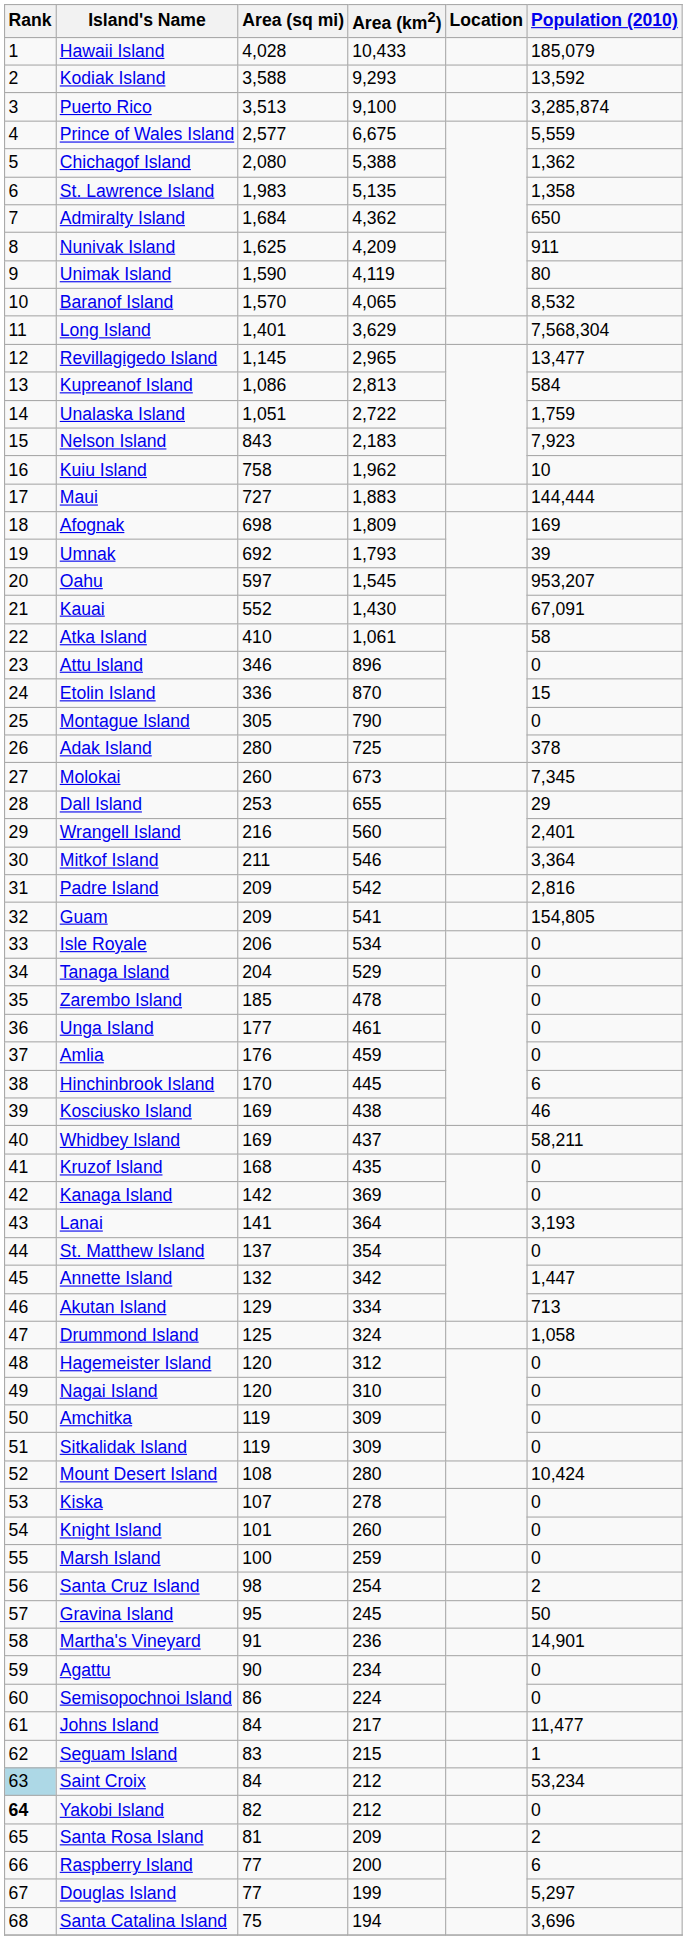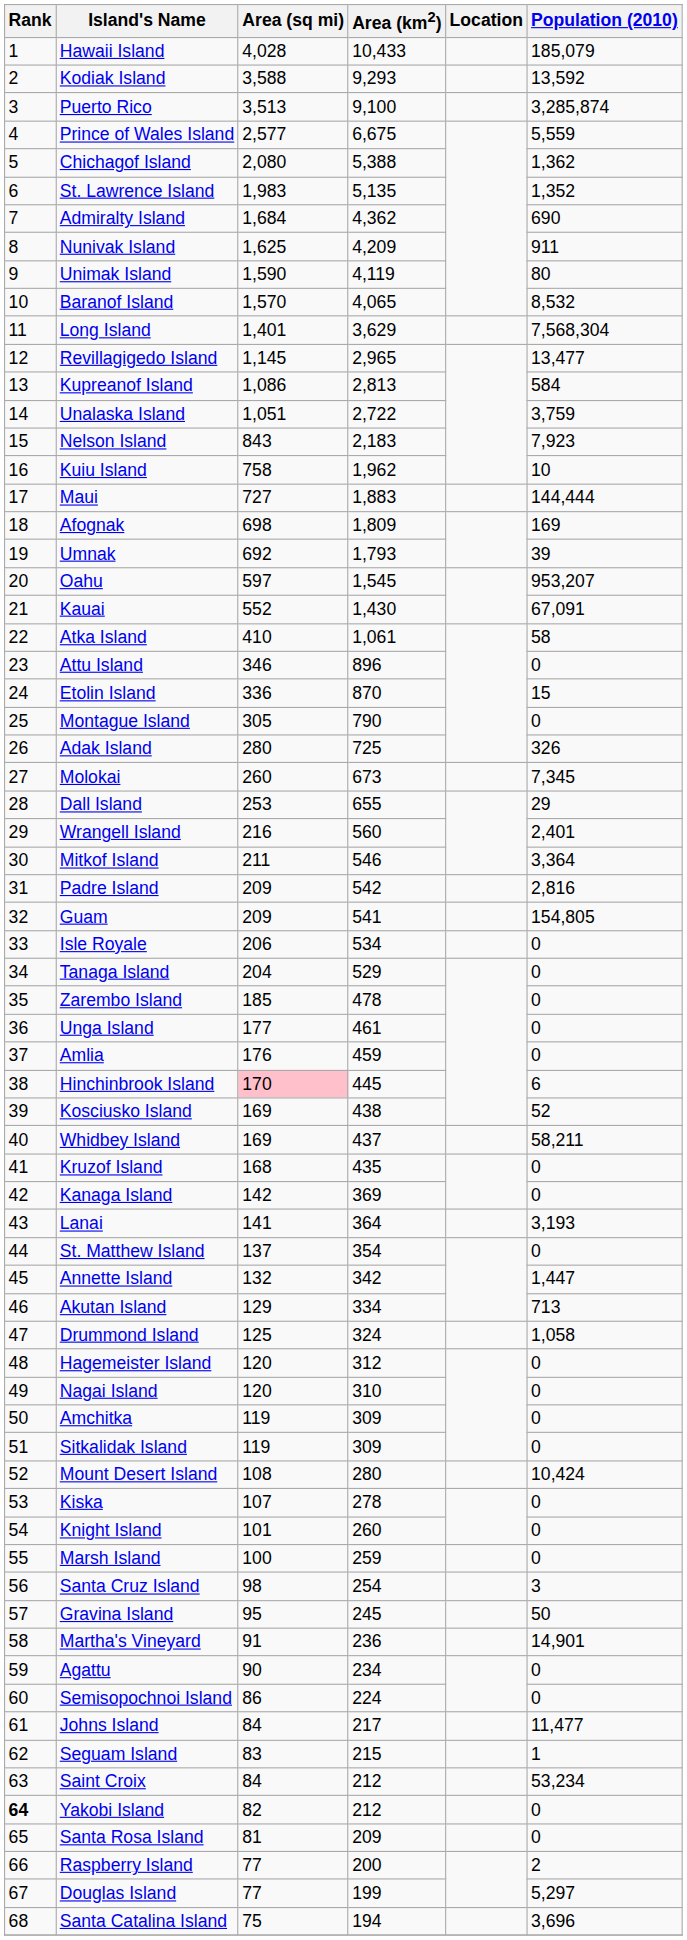 <table class="wikitable sortable">
 <tr>
 <th>Rank</th>
 <th>Island's Name</th>
 <th data-sort-type="number">Area (sq mi)</th>
 <th data-sort-type="number">Area (km<sup>2</sup>)</th>
 <th>Location</th>
 <th data-sort-type="number"><a href='#'>Population (2010)</a></th>
 </tr>
 <tr>
 <td>1</td>
 <td><a href='#'>Hawaii Island</a></td>
 <td>4,028</td>
 <td>10,433</td>
 <td></td>
 <td>185,079</td>
 </tr>
 <tr>
 <td>2</td>
 <td><a href='#'>Kodiak Island</a></td>
 <td>3,588</td>
 <td>9,293</td>
 <td></td>
 <td>13,592</td>
 </tr>
 <tr>
 <td>3</td>
 <td><a href='#'>Puerto Rico</a></td>
 <td>3,513</td>
 <td>9,100</td>
 <td></td>
 <td>3,285,874</td>
 </tr>
 <tr>
 <td>4</td>
 <td><a href='#'>Prince of Wales Island</a></td>
 <td>2,577</td>
 <td>6,675</td>
 <td rowspan="7"></td>
 <td>5,559</td>
 </tr>
 <tr>
 <td>5</td>
 <td><a href='#'>Chichagof Island</a></td>
 <td>2,080</td>
 <td>5,388</td>
 <td>1,362</td>
 </tr>
 <tr>
 <td>6</td>
 <td><a href='#'>St. Lawrence Island</a></td>
 <td>1,983</td>
 <td>5,135</td>
-<td>1,358</td>
+<td>1,352</td>
 </tr>
 <tr>
 <td>7</td>
 <td><a href='#'>Admiralty Island</a></td>
 <td>1,684</td>
 <td>4,362</td>
-<td>650</td>
+<td>690</td>
 </tr>
 <tr>
 <td>8</td>
 <td><a href='#'>Nunivak Island</a></td>
 <td>1,625</td>
 <td>4,209</td>
 <td>911</td>
 </tr>
 <tr>
 <td>9</td>
 <td><a href='#'>Unimak Island</a></td>
 <td>1,590</td>
 <td>4,119</td>
 <td>80</td>
 </tr>
 <tr>
 <td>10</td>
 <td><a href='#'>Baranof Island</a></td>
 <td>1,570</td>
 <td>4,065</td>
 <td>8,532</td>
 </tr>
 <tr>
 <td>11</td>
 <td><a href='#'>Long Island</a></td>
 <td>1,401</td>
 <td>3,629</td>
 <td></td>
 <td>7,568,304</td>
 </tr>
 <tr>
 <td>12</td>
 <td><a href='#'>Revillagigedo Island</a></td>
 <td>1,145</td>
 <td>2,965</td>
 <td rowspan="5"></td>
 <td>13,477</td>
 </tr>
 <tr>
 <td>13</td>
 <td><a href='#'>Kupreanof Island</a></td>
 <td>1,086</td>
 <td>2,813</td>
 <td>584</td>
 </tr>
 <tr>
 <td>14</td>
 <td><a href='#'>Unalaska Island</a></td>
 <td>1,051</td>
 <td>2,722</td>
-<td>1,759</td>
+<td>3,759</td>
 </tr>
 <tr>
 <td>15</td>
 <td><a href='#'>Nelson Island</a></td>
 <td>843</td>
 <td>2,183</td>
 <td>7,923</td>
 </tr>
 <tr>
 <td>16</td>
 <td><a href='#'>Kuiu Island</a></td>
 <td>758</td>
 <td>1,962</td>
 <td>10</td>
 </tr>
 <tr>
 <td>17</td>
 <td><a href='#'>Maui</a></td>
 <td>727</td>
 <td>1,883</td>
 <td></td>
 <td>144,444</td>
 </tr>
 <tr>
 <td>18</td>
 <td><a href='#'>Afognak</a></td>
 <td>698</td>
 <td>1,809</td>
 <td rowspan="2"></td>
 <td>169</td>
 </tr>
 <tr>
 <td>19</td>
 <td><a href='#'>Umnak</a></td>
 <td>692</td>
 <td>1,793</td>
 <td>39</td>
 </tr>
 <tr>
 <td>20</td>
 <td><a href='#'>Oahu</a></td>
 <td>597</td>
 <td>1,545</td>
 <td rowspan="2"></td>
 <td>953,207</td>
 </tr>
 <tr>
 <td>21</td>
 <td><a href='#'>Kauai</a></td>
 <td>552</td>
 <td>1,430</td>
 <td>67,091</td>
 </tr>
 <tr>
 <td>22</td>
 <td><a href='#'>Atka Island</a></td>
 <td>410</td>
 <td>1,061</td>
 <td rowspan="5"></td>
 <td>58</td>
 </tr>
 <tr>
 <td>23</td>
 <td><a href='#'>Attu Island</a></td>
 <td>346</td>
 <td>896</td>
 <td>0</td>
 </tr>
 <tr>
 <td>24</td>
 <td><a href='#'>Etolin Island</a></td>
 <td>336</td>
 <td>870</td>
 <td>15</td>
 </tr>
 <tr>
 <td>25</td>
 <td><a href='#'>Montague Island</a></td>
 <td>305</td>
 <td>790</td>
 <td>0</td>
 </tr>
 <tr>
 <td>26</td>
 <td><a href='#'>Adak Island</a></td>
 <td>280</td>
 <td>725</td>
-<td>378</td>
+<td>326</td>
 </tr>
 <tr>
 <td>27</td>
 <td><a href='#'>Molokai</a></td>
 <td>260</td>
 <td>673</td>
 <td></td>
 <td>7,345</td>
 </tr>
 <tr>
 <td>28</td>
 <td><a href='#'>Dall Island</a></td>
 <td>253</td>
 <td>655</td>
 <td rowspan="3"></td>
 <td>29</td>
 </tr>
 <tr>
 <td>29</td>
 <td><a href='#'>Wrangell Island</a></td>
 <td>216</td>
 <td>560</td>
 <td>2,401</td>
 </tr>
 <tr>
 <td>30</td>
 <td><a href='#'>Mitkof Island</a></td>
 <td>211</td>
 <td>546</td>
 <td>3,364</td>
 </tr>
 <tr>
 <td>31</td>
 <td><a href='#'>Padre Island</a></td>
 <td>209</td>
 <td>542</td>
 <td></td>
 <td>2,816</td>
 </tr>
 <tr>
 <td>32</td>
 <td><a href='#'>Guam</a></td>
 <td>209</td>
 <td>541</td>
 <td></td>
 <td>154,805</td>
 </tr>
 <tr>
 <td>33</td>
 <td><a href='#'>Isle Royale</a></td>
 <td>206</td>
 <td>534</td>
 <td></td>
 <td>0</td>
 </tr>
 <tr>
 <td>34</td>
 <td><a href='#'>Tanaga Island</a></td>
 <td>204</td>
 <td>529</td>
 <td rowspan="6"></td>
 <td>0</td>
 </tr>
 <tr>
 <td>35</td>
 <td><a href='#'>Zarembo Island</a></td>
 <td>185</td>
 <td>478</td>
 <td>0</td>
 </tr>
 <tr>
 <td>36</td>
 <td><a href='#'>Unga Island</a></td>
 <td>177</td>
 <td>461</td>
 <td>0</td>
 </tr>
 <tr>
 <td>37</td>
 <td><a href='#'>Amlia</a></td>
 <td>176</td>
 <td>459</td>
 <td>0</td>
 </tr>
 <tr>
 <td>38</td>
 <td><a href='#'>Hinchinbrook Island</a></td>
-<td>170</td>
+<td style="background: pink;">170</td>
 <td>445</td>
 <td>6</td>
 </tr>
 <tr>
 <td>39</td>
 <td><a href='#'>Kosciusko Island</a></td>
 <td>169</td>
 <td>438</td>
-<td>46</td>
+<td>52</td>
 </tr>
 <tr>
 <td>40</td>
 <td><a href='#'>Whidbey Island</a></td>
 <td>169</td>
 <td>437</td>
 <td></td>
 <td>58,211</td>
 </tr>
 <tr>
 <td>41</td>
 <td><a href='#'>Kruzof Island</a></td>
 <td>168</td>
 <td>435</td>
 <td rowspan="2"></td>
 <td>0</td>
 </tr>
 <tr>
 <td>42</td>
 <td><a href='#'>Kanaga Island</a></td>
 <td>142</td>
 <td>369</td>
 <td>0</td>
 </tr>
 <tr>
 <td>43</td>
 <td><a href='#'>Lanai</a></td>
 <td>141</td>
 <td>364</td>
 <td></td>
 <td>3,193</td>
 </tr>
 <tr>
 <td>44</td>
 <td><a href='#'>St. Matthew Island</a></td>
 <td>137</td>
 <td>354</td>
 <td rowspan="3"></td>
 <td>0</td>
 </tr>
 <tr>
 <td>45</td>
 <td><a href='#'>Annette Island</a></td>
 <td>132</td>
 <td>342</td>
 <td>1,447</td>
 </tr>
 <tr>
 <td>46</td>
 <td><a href='#'>Akutan Island</a></td>
 <td>129</td>
 <td>334</td>
 <td>713</td>
 </tr>
 <tr>
 <td>47</td>
 <td><a href='#'>Drummond Island</a></td>
 <td>125</td>
 <td>324</td>
 <td></td>
 <td>1,058</td>
 </tr>
 <tr>
 <td>48</td>
 <td><a href='#'>Hagemeister Island</a></td>
 <td>120</td>
 <td>312</td>
 <td rowspan="4"></td>
 <td>0</td>
 </tr>
 <tr>
 <td>49</td>
 <td><a href='#'>Nagai Island</a></td>
 <td>120</td>
 <td>310</td>
 <td>0</td>
 </tr>
 <tr>
 <td>50</td>
 <td><a href='#'>Amchitka</a></td>
 <td>119</td>
 <td>309</td>
 <td>0</td>
 </tr>
 <tr>
 <td>51</td>
 <td><a href='#'>Sitkalidak Island</a></td>
 <td>119</td>
 <td>309</td>
 <td>0</td>
 </tr>
 <tr>
 <td>52</td>
 <td><a href='#'>Mount Desert Island</a></td>
 <td>108</td>
 <td>280</td>
 <td></td>
 <td>10,424</td>
 </tr>
 <tr>
 <td>53</td>
 <td><a href='#'>Kiska</a></td>
 <td>107</td>
 <td>278</td>
 <td rowspan="2"></td>
 <td>0</td>
 </tr>
 <tr>
 <td>54</td>
 <td><a href='#'>Knight Island</a></td>
 <td>101</td>
 <td>260</td>
 <td>0</td>
 </tr>
 <tr>
 <td>55</td>
 <td><a href='#'>Marsh Island</a></td>
 <td>100</td>
 <td>259</td>
 <td></td>
 <td>0</td>
 </tr>
 <tr>
 <td>56</td>
 <td><a href='#'>Santa Cruz Island</a></td>
 <td>98</td>
 <td>254</td>
 <td></td>
-<td>2</td>
+<td>3</td>
 </tr>
 <tr>
 <td>57</td>
 <td><a href='#'>Gravina Island</a></td>
 <td>95</td>
 <td>245</td>
 <td></td>
 <td>50</td>
 </tr>
 <tr>
 <td>58</td>
 <td><a href='#'>Martha's Vineyard</a></td>
 <td>91</td>
 <td>236</td>
 <td></td>
 <td>14,901</td>
 </tr>
 <tr>
 <td>59</td>
 <td><a href='#'>Agattu</a></td>
 <td>90</td>
 <td>234</td>
 <td rowspan="2"></td>
 <td>0</td>
 </tr>
 <tr>
 <td>60</td>
 <td><a href='#'>Semisopochnoi Island</a></td>
 <td>86</td>
 <td>224</td>
 <td>0</td>
 </tr>
 <tr>
 <td>61</td>
 <td><a href='#'>Johns Island</a></td>
 <td>84</td>
 <td>217</td>
 <td></td>
 <td>11,477</td>
 </tr>
 <tr>
 <td>62</td>
 <td><a href='#'>Seguam Island</a></td>
 <td>83</td>
 <td>215</td>
 <td></td>
 <td>1</td>
 </tr>
 <tr>
-<td style="background: lightblue;">63</td>
+<td>63</td>
 <td><a href='#'>Saint Croix</a></td>
 <td>84</td>
 <td>212</td>
 <td></td>
 <td>53,234</td>
 </tr>
 <tr>
 <td><strong>64</strong></td>
 <td><a href='#'>Yakobi Island</a></td>
 <td>82</td>
 <td>212</td>
 <td></td>
 <td>0</td>
 </tr>
 <tr>
 <td>65</td>
 <td><a href='#'>Santa Rosa Island</a></td>
 <td>81</td>
 <td>209</td>
 <td></td>
-<td>2</td>
+<td>0</td>
 </tr>
 <tr>
 <td>66</td>
 <td><a href='#'>Raspberry Island</a></td>
 <td>77</td>
 <td>200</td>
 <td rowspan="2"></td>
-<td>6</td>
+<td>2</td>
 </tr>
 <tr>
 <td>67</td>
 <td><a href='#'>Douglas Island</a></td>
 <td>77</td>
 <td>199</td>
 <td>5,297</td>
 </tr>
 <tr>
 <td>68</td>
 <td><a href='#'>Santa Catalina Island</a></td>
 <td>75</td>
 <td>194</td>
 <td></td>
 <td>3,696</td>
 </tr>
 <tr>
 </tr>
 </table>
